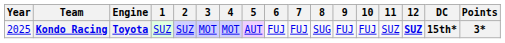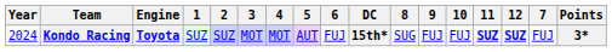 <table class="wikitable" style="text-align:center; font-size:85%">
 <tr>
 <th>Year</th>
 <th>Team</th>
 <th>Engine</th>
 <th>1</th>
 <th>2</th>
 <th>3</th>
 <th>4</th>
 <th>5</th>
 <th>6</th>
-<th>7</th>
+<th>DC</th>
 <th>8</th>
 <th>9</th>
 <th>10</th>
 <th>11</th>
 <th>12</th>
-<th>DC</th>
+<th>7</th>
 <th>Points</th>
 </tr>
 <tr>
-<td><a href='#'>2025</a></td>
+<td><a href='#'>2024</a></td>
 <th nowrap><a href='#'>Kondo Racing</a></th>
 <th><a href='#'>Toyota</a></th>
 <td style="background:#DFFFDF;"><a href='#'>SUZ</a><br></td>
 <td style="background:#CFCFFF;"><a href='#'>SUZ</a><br></td>
 <td style="background:#CFCFFF;"><a href='#'>MOT</a><br></td>
 <td style="background:#CFCFFF;"><a href='#'>MOT</a><br></td>
 <td style="background:#EFCFFF;"><a href='#'>AUT</a><br></td>
 <td style="background:#;"><a href='#'>FUJ</a><br></td>
-<td style="background:#;"><a href='#'>FUJ</a><br></td>
+<th>15th*</th>
 <td style="background:#;"><a href='#'>SUG</a><br></td>
 <td style="background:#;"><a href='#'>FUJ</a><br></td>
 <td style="background:#;"><a href='#'>FUJ</a><br></td>
-<td style="background:#;"><a href='#'>SUZ</a><br></td>
 <td style="background:#;"><strong><a href='#'>SUZ</a><br></strong></td>
-<th>15th*</th>
+<td style="background:#;"><strong><a href='#'>SUZ</a><br></strong></td>
+<td style="background:#;"><a href='#'>FUJ</a><br></td>
 <th>3*</th>
 </tr>
 </table>
